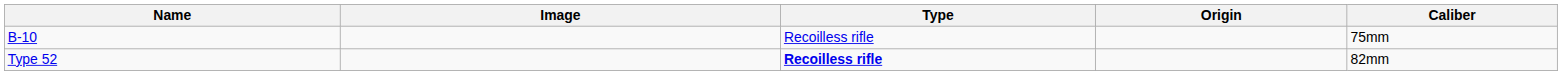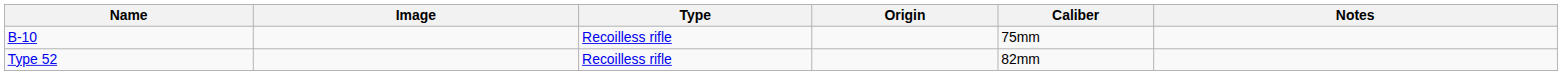 <table class="wikitable" style="width:90%;">
 <tr>
 <th width=16%>Name</th>
 <th width=21%>Image</th>
 <th width=15%>Type</th>
 <th width=12%>Origin</th>
 <th width=10%>Caliber</th>
+<th width=26%>Notes</th>
 </tr>
 <tr>
 <td><a href='#'>B-10</a></td>
 <td></td>
 <td><a href='#'>Recoilless rifle</a></td>
 <td></td>
 <td>75mm</td>
+<td></td>
 </tr>
 <tr>
 <td><a href='#'>Type 52</a></td>
 <td></td>
-<td><strong><a href='#'>Recoilless rifle</a></strong></td>
+<td><a href='#'>Recoilless rifle</a></td>
 <td><br></td>
 <td>82mm</td>
+<td></td>
 </tr>
 </table>
